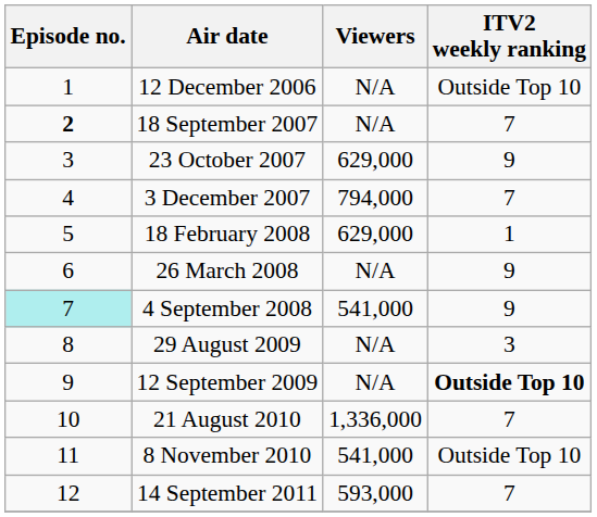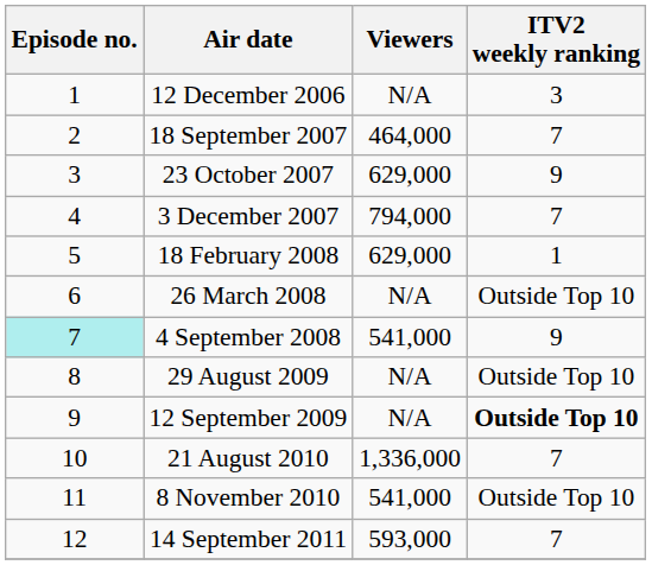 <table class="wikitable" style="text-align:center;">
 <tr>
 <th>Episode no.</th>
 <th>Air date</th>
 <th>Viewers</th>
 <th>ITV2<br>weekly ranking</th>
 </tr>
 <tr>
 <td>1</td>
 <td>12 December 2006</td>
 <td>N/A</td>
-<td>Outside Top 10</td>
+<td>3</td>
 </tr>
 <tr>
-<td><strong>2</strong></td>
+<td>2</td>
 <td>18 September 2007</td>
-<td>N/A</td>
+<td>464,000</td>
 <td>7</td>
 </tr>
 <tr>
 <td>3</td>
 <td>23 October 2007</td>
 <td>629,000</td>
 <td>9</td>
 </tr>
 <tr>
 <td>4</td>
 <td>3 December 2007</td>
 <td>794,000</td>
 <td>7</td>
 </tr>
 <tr>
 <td>5</td>
 <td>18 February 2008</td>
 <td>629,000</td>
 <td>1</td>
 </tr>
 <tr>
 <td>6</td>
 <td>26 March 2008</td>
 <td>N/A</td>
-<td>9</td>
+<td>Outside Top 10</td>
 </tr>
 <tr>
 <td style="background: paleturquoise;">7</td>
 <td>4 September 2008</td>
 <td>541,000</td>
 <td>9</td>
 </tr>
 <tr>
 <td>8</td>
 <td>29 August 2009</td>
 <td>N/A</td>
-<td>3</td>
+<td>Outside Top 10</td>
 </tr>
 <tr>
 <td>9</td>
 <td>12 September 2009</td>
 <td>N/A</td>
 <td><strong>Outside Top 10</strong></td>
 </tr>
 <tr>
 <td>10</td>
 <td>21 August 2010</td>
 <td>1,336,000</td>
 <td>7</td>
 </tr>
 <tr>
 <td>11</td>
 <td>8 November 2010</td>
 <td>541,000</td>
 <td>Outside Top 10</td>
 </tr>
 <tr>
 <td>12</td>
 <td>14 September 2011</td>
 <td>593,000</td>
 <td>7</td>
 </tr>
 <tr>
 </tr>
 </table>
